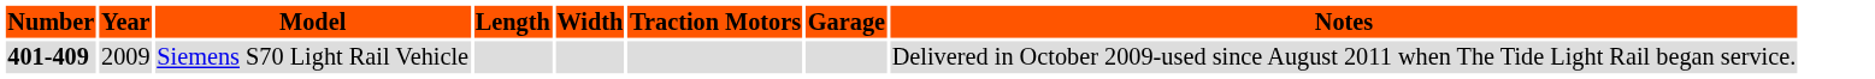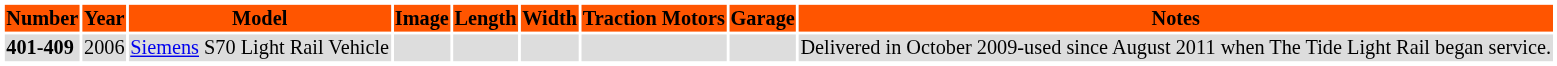 <table class="toccolours sortable" style="font-size: 90%;">
 <tr style="background:#f50;">
 <th>Number</th>
 <th>Year</th>
 <th>Model</th>
+<th>Image</th>
 <th>Length</th>
 <th>Width</th>
 <th>Traction Motors</th>
 <th>Garage</th>
 <th>Notes</th>
 </tr>
 <tr style="background:#ddd;">
 <td><strong>401-409</strong></td>
-<td>2009</td>
+<td>2006</td>
 <td><a href='#'>Siemens</a> S70 Light Rail Vehicle</td>
+<td></td>
 <td></td>
 <td></td>
 <td></td>
 <td></td>
 <td>Delivered in October 2009-used since August 2011 when The Tide Light Rail began service.</td>
 </tr>
 </table>
